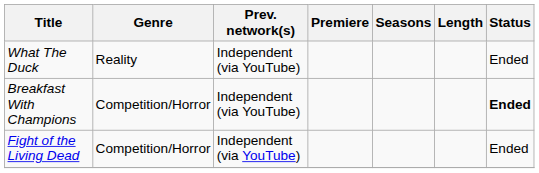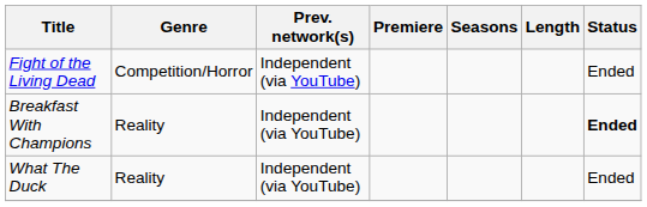 <table class="wikitable sortable" style="width:100%">
 <tr>
 <th>Title</th>
 <th>Genre</th>
 <th>Prev. network(s)</th>
 <th>Premiere</th>
 <th>Seasons</th>
 <th>Length</th>
 <th>Status</th>
 </tr>
 <tr>
+<td><em><a href='#'>Fight of the Living Dead</a></em></td>
+<td>Competition/Horror</td>
+<td>Independent (via <a href='#'>YouTube</a>)</td>
+<td></td>
+<td></td>
+<td></td>
+<td>Ended</td>
+</tr>
+<tr>
+<td><em>Breakfast With Champions</em></td>
+<td>Reality</td>
+<td>Independent (via YouTube)</td>
+<td></td>
+<td></td>
+<td></td>
+<td><strong>Ended</strong></td>
+</tr>
+<tr>
 <td><em>What The Duck</em></td>
 <td>Reality</td>
 <td>Independent (via YouTube)</td>
 <td></td>
 <td></td>
 <td></td>
 <td>Ended</td>
 </tr>
 <tr>
-<td><em>Breakfast With Champions</em></td>
-<td>Competition/Horror</td>
-<td>Independent (via YouTube)</td>
-<td></td>
-<td></td>
-<td></td>
-<td><strong>Ended</strong></td>
-</tr>
-<tr>
-<td><em><a href='#'>Fight of the Living Dead</a></em></td>
-<td>Competition/Horror</td>
-<td>Independent (via <a href='#'>YouTube</a>)</td>
-<td></td>
-<td></td>
-<td></td>
-<td>Ended</td>
-</tr>
-<tr>
 </tr>
 </table>
